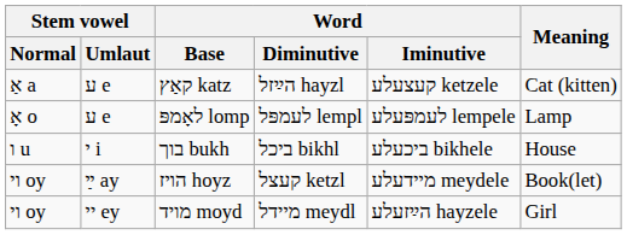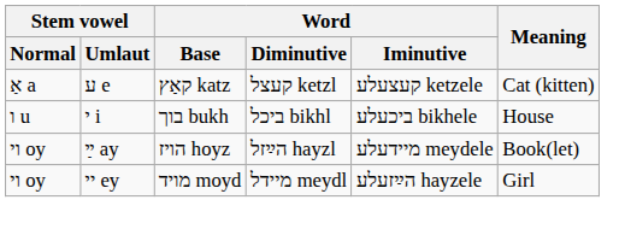 <table class="wikitable">
 <tr>
 <th colspan="2">Stem vowel</th>
 <th colspan="3">Word</th>
 <th rowspan="2">Meaning</th>
 </tr>
 <tr>
 <th>Normal</th>
 <th>Umlaut</th>
 <th>Base</th>
 <th>Diminutive</th>
 <th>Iminutive</th>
 </tr>
 <tr>
 <td>אַ a</td>
 <td>ע e</td>
 <td>קאַץ katz</td>
-<td>הײַזל hayzl</td>
+<td>קעצל ketzl</td>
 <td>קעצעלע ketzele</td>
 <td>Cat (kitten)</td>
-</tr>
-<tr>
-<td>אָ o</td>
-<td>ע e</td>
-<td>לאָמפּ lomp</td>
-<td>לעמפּל lempl</td>
-<td>לעמפּעלע lempele</td>
-<td>Lamp</td>
 </tr>
 <tr>
 <td>ו u</td>
 <td>י i</td>
 <td>בוך bukh</td>
 <td>ביכל bikhl</td>
 <td>ביכעלע bikhele</td>
 <td>House</td>
 </tr>
 <tr>
 <td>וי oy</td>
 <td>ײַ ay</td>
 <td>הויז hoyz</td>
-<td>קעצל ketzl</td>
+<td>הײַזל hayzl</td>
 <td>מיידעלע meydele</td>
 <td>Book(let)</td>
 </tr>
 <tr>
 <td>וי oy</td>
 <td>יי ey</td>
 <td>מויד moyd</td>
 <td>מיידל meydl</td>
 <td>הײַזעלע hayzele</td>
 <td>Girl</td>
 </tr>
 </table>
